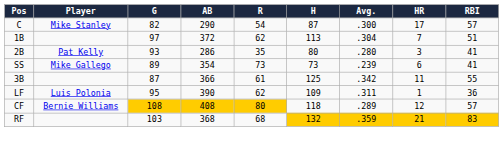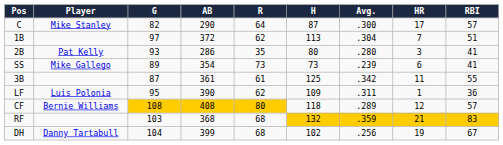 <table class="wikitable sortable">
 <tr>
 <th style="background:#1c2841;color:white;" width="5%">Pos</th>
 <th style="background:#1c2841;color:white;" width="16%">Player</th>
 <th style="background:#1c2841;color:white;" width="9%">G</th>
 <th style="background:#1c2841;color:white;" width="9%">AB</th>
 <th style="background:#1c2841;color:white;" width="9%">R</th>
 <th style="background:#1c2841;color:white;" width="9%">H</th>
 <th style="background:#1c2841;color:white;" width="9%">Avg.</th>
 <th style="background:#1c2841;color:white;" width="9%">HR</th>
 <th style="background:#1c2841;color:white;" width="9%">RBI</th>
 </tr>
 <tr align="center">
 <td>C</td>
 <td><a href='#'>Mike Stanley</a></td>
 <td>82</td>
 <td>290</td>
-<td>54</td>
+<td>64</td>
 <td>87</td>
 <td>.300</td>
 <td>17</td>
 <td>57</td>
 </tr>
 <tr align="center">
 <td>1B</td>
 <td></td>
 <td>97</td>
 <td>372</td>
 <td>62</td>
 <td>113</td>
 <td>.304</td>
 <td>7</td>
 <td>51</td>
 </tr>
 <tr align="center">
 <td>2B</td>
 <td><a href='#'>Pat Kelly</a></td>
 <td>93</td>
 <td>286</td>
 <td>35</td>
 <td>80</td>
 <td>.280</td>
 <td>3</td>
 <td>41</td>
 </tr>
 <tr align=center>
 <td>SS</td>
 <td><a href='#'>Mike Gallego</a></td>
 <td>89</td>
 <td>354</td>
 <td>73</td>
 <td>73</td>
 <td>.239</td>
 <td>6</td>
 <td>41</td>
 </tr>
 <tr align=center>
 <td>3B</td>
 <td></td>
 <td>87</td>
-<td>366</td>
+<td>361</td>
 <td>61</td>
 <td>125</td>
 <td>.342</td>
 <td>11</td>
 <td>55</td>
 </tr>
 <tr align="center">
 <td>LF</td>
 <td><a href='#'>Luis Polonia</a></td>
 <td>95</td>
 <td>390</td>
 <td>62</td>
 <td>109</td>
 <td>.311</td>
 <td>1</td>
 <td>36</td>
 </tr>
 <tr align=center>
 <td>CF</td>
 <td><a href='#'>Bernie Williams</a></td>
 <td bgcolor="#FFCC00">108</td>
 <td bgcolor="#FFCC00">408</td>
 <td bgcolor="#FFCC00">80</td>
 <td>118</td>
 <td>.289</td>
 <td>12</td>
 <td>57</td>
 </tr>
 <tr align="center">
 <td>RF</td>
 <td></td>
 <td>103</td>
 <td>368</td>
 <td>68</td>
 <td bgcolor="#FFCC00">132</td>
 <td bgcolor="#FFCC00">.359</td>
 <td bgcolor="#FFCC00">21</td>
 <td bgcolor="#FFCC00">83</td>
 </tr>
+<tr align="center">
+<td>DH</td>
+<td><a href='#'>Danny Tartabull</a></td>
+<td>104</td>
+<td>399</td>
+<td>68</td>
+<td>102</td>
+<td>.256</td>
+<td>19</td>
+<td>67</td>
+</tr>
 </table>
